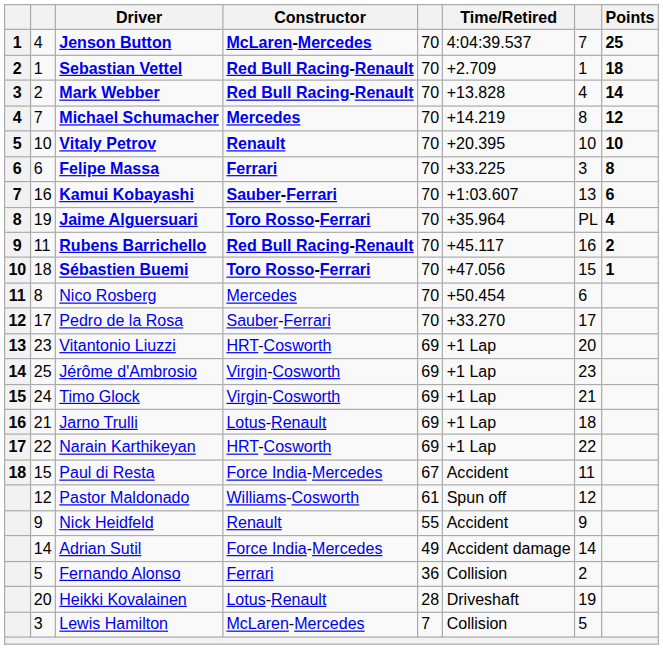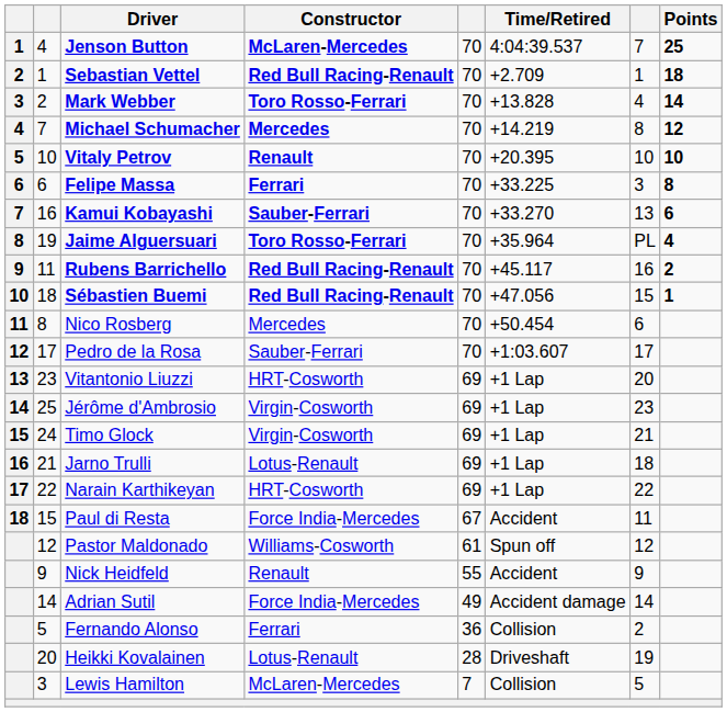 <table class="wikitable" style="font-size: 85%">
 <tr>
 <th scope="col"></th>
 <th scope="col"></th>
 <th scope="col">Driver</th>
 <th scope="col">Constructor</th>
 <th scope="col"></th>
 <th scope="col">Time/Retired</th>
 <th scope="col"></th>
 <th scope="col">Points</th>
 </tr>
 <tr>
 <th scope="row">1</th>
 <td>4</td>
 <td> <strong><a href='#'>Jenson Button</a></strong></td>
 <td><strong><a href='#'>McLaren</a>-<a href='#'>Mercedes</a></strong></td>
 <td>70</td>
 <td>4:04:39.537</td>
 <td>7</td>
 <td><strong>25</strong></td>
 </tr>
 <tr>
 <th scope="row">2</th>
 <td>1</td>
 <td> <strong><a href='#'>Sebastian Vettel</a></strong></td>
 <td><strong><a href='#'>Red Bull Racing</a>-<a href='#'>Renault</a></strong></td>
 <td>70</td>
 <td>+2.709</td>
 <td>1</td>
 <td><strong>18</strong></td>
 </tr>
 <tr>
 <th scope="row">3</th>
 <td>2</td>
 <td> <strong><a href='#'>Mark Webber</a></strong></td>
-<td><strong><a href='#'>Red Bull Racing</a>-<a href='#'>Renault</a></strong></td>
+<td><strong><a href='#'>Toro Rosso</a>-<a href='#'>Ferrari</a></strong></td>
 <td>70</td>
 <td>+13.828</td>
 <td>4</td>
 <td><strong>14</strong></td>
 </tr>
 <tr>
 <th scope="row">4</th>
 <td>7</td>
 <td> <strong><a href='#'>Michael Schumacher</a></strong></td>
 <td><strong><a href='#'>Mercedes</a></strong></td>
 <td>70</td>
 <td>+14.219</td>
 <td>8</td>
 <td><strong>12</strong></td>
 </tr>
 <tr>
 <th scope="row">5</th>
 <td>10</td>
 <td> <strong><a href='#'>Vitaly Petrov</a></strong></td>
 <td><strong><a href='#'>Renault</a></strong></td>
 <td>70</td>
 <td>+20.395</td>
 <td>10</td>
 <td><strong>10</strong></td>
 </tr>
 <tr>
 <th scope="row">6</th>
 <td>6</td>
 <td> <strong><a href='#'>Felipe Massa</a></strong></td>
 <td><strong><a href='#'>Ferrari</a></strong></td>
 <td>70</td>
 <td>+33.225</td>
 <td>3</td>
 <td><strong>8</strong></td>
 </tr>
 <tr>
 <th scope="row">7</th>
 <td>16</td>
 <td> <strong><a href='#'>Kamui Kobayashi</a></strong></td>
 <td><strong><a href='#'>Sauber</a>-<a href='#'>Ferrari</a></strong></td>
 <td>70</td>
-<td>+1:03.607</td>
+<td>+33.270</td>
 <td>13</td>
 <td><strong>6</strong></td>
 </tr>
 <tr>
 <th scope="row">8</th>
 <td>19</td>
 <td> <strong><a href='#'>Jaime Alguersuari</a></strong></td>
 <td><strong><a href='#'>Toro Rosso</a>-<a href='#'>Ferrari</a></strong></td>
 <td>70</td>
 <td>+35.964</td>
 <td>PL</td>
 <td><strong>4</strong></td>
 </tr>
 <tr>
 <th scope="row">9</th>
 <td>11</td>
 <td> <strong><a href='#'>Rubens Barrichello</a></strong></td>
 <td><strong><a href='#'>Red Bull Racing</a>-<a href='#'>Renault</a></strong></td>
 <td>70</td>
 <td>+45.117</td>
 <td>16</td>
 <td><strong>2</strong></td>
 </tr>
 <tr>
 <th scope="row">10</th>
 <td>18</td>
 <td> <strong><a href='#'>Sébastien Buemi</a></strong></td>
-<td><strong><a href='#'>Toro Rosso</a>-<a href='#'>Ferrari</a></strong></td>
+<td><strong><a href='#'>Red Bull Racing</a>-<a href='#'>Renault</a></strong></td>
 <td>70</td>
 <td>+47.056</td>
 <td>15</td>
 <td><strong>1</strong></td>
 </tr>
 <tr>
 <th scope="row">11</th>
 <td>8</td>
 <td> <a href='#'>Nico Rosberg</a></td>
 <td><a href='#'>Mercedes</a></td>
 <td>70</td>
 <td>+50.454</td>
 <td>6</td>
 <td></td>
 </tr>
 <tr>
 <th scope="row">12</th>
 <td>17</td>
 <td> <a href='#'>Pedro de la Rosa</a></td>
 <td><a href='#'>Sauber</a>-<a href='#'>Ferrari</a></td>
 <td>70</td>
-<td>+33.270</td>
+<td>+1:03.607</td>
 <td>17</td>
 <td></td>
 </tr>
 <tr>
 <th scope="row">13</th>
 <td>23</td>
 <td> <a href='#'>Vitantonio Liuzzi</a></td>
 <td><a href='#'>HRT</a>-<a href='#'>Cosworth</a></td>
 <td>69</td>
 <td>+1 Lap</td>
 <td>20</td>
 <td></td>
 </tr>
 <tr>
 <th scope="row">14</th>
 <td>25</td>
 <td> <a href='#'>Jérôme d'Ambrosio</a></td>
 <td><a href='#'>Virgin</a>-<a href='#'>Cosworth</a></td>
 <td>69</td>
 <td>+1 Lap</td>
 <td>23</td>
 <td></td>
 </tr>
 <tr>
 <th scope="row">15</th>
 <td>24</td>
 <td> <a href='#'>Timo Glock</a></td>
 <td><a href='#'>Virgin</a>-<a href='#'>Cosworth</a></td>
 <td>69</td>
 <td>+1 Lap</td>
 <td>21</td>
 <td></td>
 </tr>
 <tr>
 <th scope="row">16</th>
 <td>21</td>
 <td> <a href='#'>Jarno Trulli</a></td>
 <td><a href='#'>Lotus</a>-<a href='#'>Renault</a></td>
 <td>69</td>
 <td>+1 Lap</td>
 <td>18</td>
 <td></td>
 </tr>
 <tr>
 <th scope="row">17</th>
 <td>22</td>
 <td> <a href='#'>Narain Karthikeyan</a></td>
 <td><a href='#'>HRT</a>-<a href='#'>Cosworth</a></td>
 <td>69</td>
 <td>+1 Lap</td>
 <td>22</td>
 <td></td>
 </tr>
 <tr>
 <th scope="row">18</th>
 <td>15</td>
 <td> <a href='#'>Paul di Resta</a></td>
 <td><a href='#'>Force India</a>-<a href='#'>Mercedes</a></td>
 <td>67</td>
 <td>Accident</td>
 <td>11</td>
 <td></td>
 </tr>
 <tr>
 <th scope="row"></th>
 <td>12</td>
 <td> <a href='#'>Pastor Maldonado</a></td>
 <td><a href='#'>Williams</a>-<a href='#'>Cosworth</a></td>
 <td>61</td>
 <td>Spun off</td>
 <td>12</td>
 <td></td>
 </tr>
 <tr>
 <th scope="row"></th>
 <td>9</td>
 <td> <a href='#'>Nick Heidfeld</a></td>
 <td><a href='#'>Renault</a></td>
 <td>55</td>
 <td>Accident</td>
 <td>9</td>
 <td></td>
 </tr>
 <tr>
 <th scope="row"></th>
 <td>14</td>
 <td> <a href='#'>Adrian Sutil</a></td>
 <td><a href='#'>Force India</a>-<a href='#'>Mercedes</a></td>
 <td>49</td>
 <td>Accident damage</td>
 <td>14</td>
 <td></td>
 </tr>
 <tr>
 <th scope="row"></th>
 <td>5</td>
 <td> <a href='#'>Fernando Alonso</a></td>
 <td><a href='#'>Ferrari</a></td>
 <td>36</td>
 <td>Collision</td>
 <td>2</td>
 <td></td>
 </tr>
 <tr>
 <th scope="row"></th>
 <td>20</td>
 <td> <a href='#'>Heikki Kovalainen</a></td>
 <td><a href='#'>Lotus</a>-<a href='#'>Renault</a></td>
 <td>28</td>
 <td>Driveshaft</td>
 <td>19</td>
 <td></td>
 </tr>
 <tr>
 <th scope="row"></th>
 <td>3</td>
 <td> <a href='#'>Lewis Hamilton</a></td>
 <td><a href='#'>McLaren</a>-<a href='#'>Mercedes</a></td>
 <td>7</td>
 <td>Collision</td>
 <td>5</td>
 <td></td>
 </tr>
 <tr>
 <th colspan="8"></th>
 </tr>
 </table>
